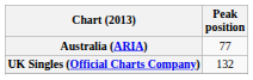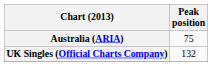 <table class="wikitable sortable plainrowheaders">
 <tr>
 <th scope="col">Chart (2013)</th>
 <th scope="col">Peak<br>position</th>
 </tr>
 <tr>
 <th scope="row">Australia (<a href='#'>ARIA</a>)</th>
-<td style="text-align:center;">77</td>
+<td style="text-align:center;">75</td>
 </tr>
 <tr>
 <th scope="row">UK Singles (<a href='#'>Official Charts Company</a>)</th>
 <td style="text-align:center;">132</td>
 </tr>
 <tr>
 </tr>
 <tr>
 </tr>
 <tr>
 </tr>
 <tr>
 </tr>
 <tr>
 </tr>
 </table>
